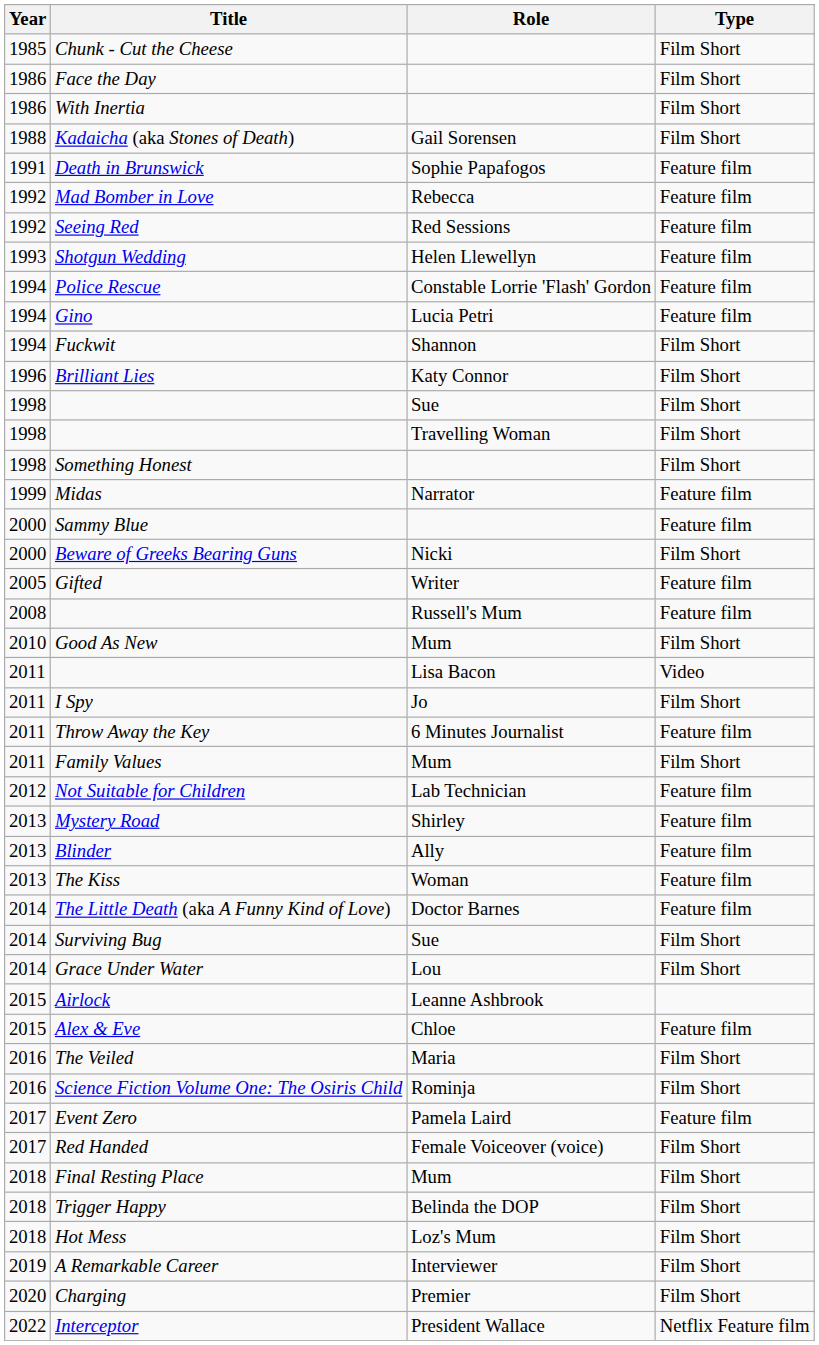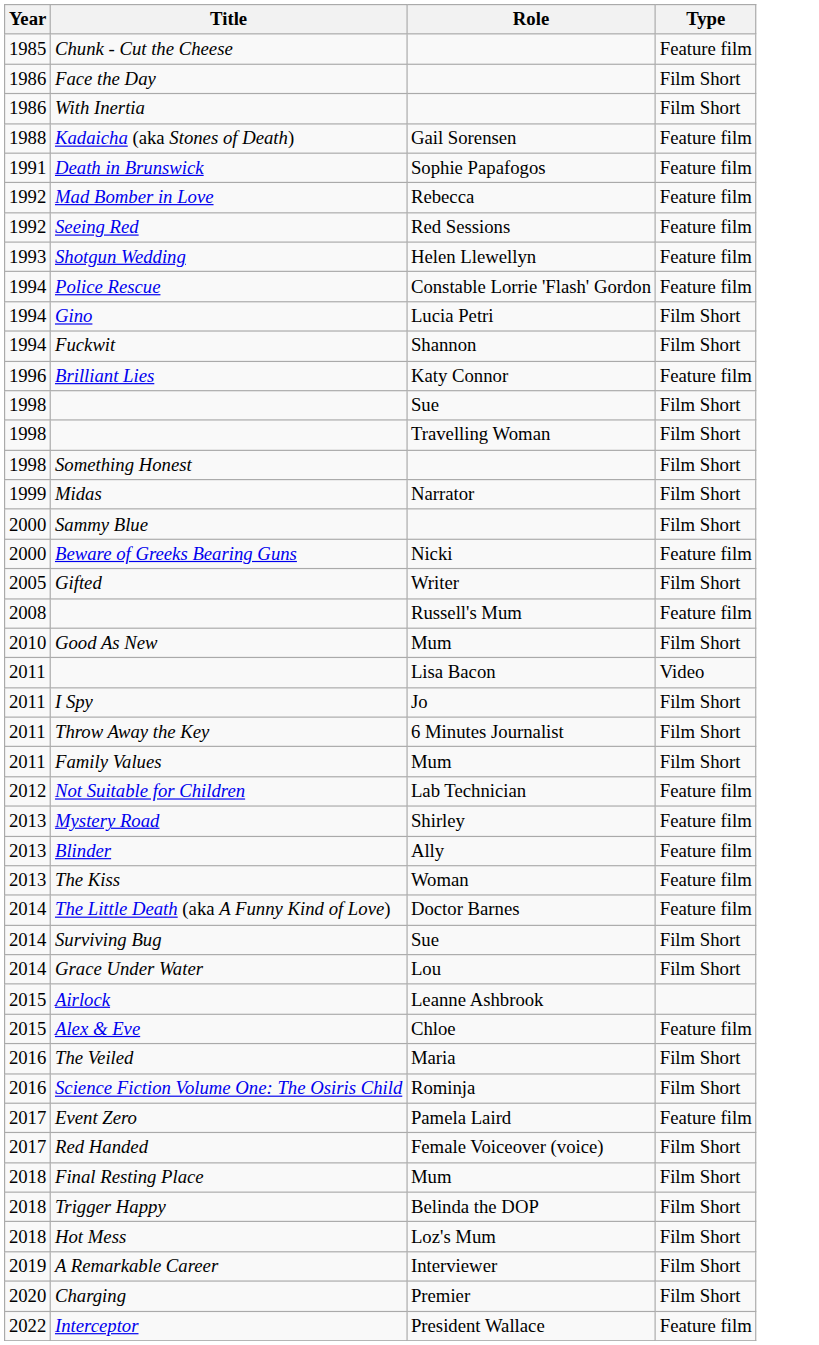 <table class="wikitable sortable">
 <tr>
 <th>Year</th>
 <th>Title</th>
 <th>Role</th>
 <th class="unsortable">Type</th>
 </tr>
 <tr>
 <td>1985</td>
 <td><em>Chunk - Cut the Cheese</em></td>
 <td></td>
-<td>Film Short</td>
+<td>Feature film</td>
 </tr>
 <tr>
 <td>1986</td>
 <td><em>Face the Day</em></td>
 <td></td>
 <td>Film Short</td>
 </tr>
 <tr>
 <td>1986</td>
 <td><em>With Inertia</em></td>
 <td></td>
 <td>Film Short</td>
 </tr>
 <tr>
 <td>1988</td>
 <td><em><a href='#'>Kadaicha</a></em> (aka <em>Stones of Death</em>)</td>
 <td>Gail Sorensen</td>
-<td>Film Short</td>
+<td>Feature film</td>
 </tr>
 <tr>
 <td>1991</td>
 <td><em><a href='#'>Death in Brunswick</a></em></td>
 <td>Sophie Papafogos</td>
 <td>Feature film</td>
 </tr>
 <tr>
 <td>1992</td>
 <td><em><a href='#'>Mad Bomber in Love</a></em></td>
 <td>Rebecca</td>
 <td>Feature film</td>
 </tr>
 <tr>
 <td>1992</td>
 <td><em><a href='#'>Seeing Red</a></em></td>
 <td>Red Sessions</td>
 <td>Feature film</td>
 </tr>
 <tr>
 <td>1993</td>
 <td><em><a href='#'>Shotgun Wedding</a></em></td>
 <td>Helen Llewellyn</td>
 <td>Feature film</td>
 </tr>
 <tr>
 <td>1994</td>
 <td><em><a href='#'>Police Rescue</a></em></td>
 <td>Constable Lorrie 'Flash' Gordon</td>
 <td>Feature film</td>
 </tr>
 <tr>
 <td>1994</td>
 <td><em><a href='#'>Gino</a></em></td>
 <td>Lucia Petri</td>
-<td>Feature film</td>
+<td>Film Short</td>
 </tr>
 <tr>
 <td>1994</td>
 <td><em>Fuckwit</em></td>
 <td>Shannon</td>
 <td>Film Short</td>
 </tr>
 <tr>
 <td>1996</td>
 <td><em><a href='#'>Brilliant Lies</a></em></td>
 <td>Katy Connor</td>
-<td>Film Short</td>
+<td>Feature film</td>
 </tr>
 <tr>
 <td>1998</td>
 <td><em></em></td>
 <td>Sue</td>
 <td>Film Short</td>
 </tr>
 <tr>
 <td>1998</td>
 <td><em></em></td>
 <td>Travelling Woman</td>
 <td>Film Short</td>
 </tr>
 <tr>
 <td>1998</td>
 <td><em>Something Honest</em></td>
 <td></td>
 <td>Film Short</td>
 </tr>
 <tr>
 <td>1999</td>
 <td><em>Midas</em></td>
 <td>Narrator</td>
-<td>Feature film</td>
+<td>Film Short</td>
 </tr>
 <tr>
 <td>2000</td>
 <td><em>Sammy Blue</em></td>
 <td></td>
-<td>Feature film</td>
+<td>Film Short</td>
 </tr>
 <tr>
 <td>2000</td>
 <td><em><a href='#'>Beware of Greeks Bearing Guns</a></em></td>
 <td>Nicki</td>
-<td>Film Short</td>
+<td>Feature film</td>
 </tr>
 <tr>
 <td>2005</td>
 <td><em>Gifted</em></td>
 <td>Writer</td>
-<td>Feature film</td>
+<td>Film Short</td>
 </tr>
 <tr>
 <td>2008</td>
 <td><em></em></td>
 <td>Russell's Mum</td>
 <td>Feature film</td>
 </tr>
 <tr>
 <td>2010</td>
 <td><em>Good As New</em></td>
 <td>Mum</td>
 <td>Film Short</td>
 </tr>
 <tr>
 <td>2011</td>
 <td><em></em></td>
 <td>Lisa Bacon</td>
 <td>Video</td>
 </tr>
 <tr>
 <td>2011</td>
 <td><em>I Spy</em></td>
 <td>Jo</td>
 <td>Film Short</td>
 </tr>
 <tr>
 <td>2011</td>
 <td><em>Throw Away the Key</em></td>
 <td>6 Minutes Journalist</td>
-<td>Feature film</td>
+<td>Film Short</td>
 </tr>
 <tr>
 <td>2011</td>
 <td><em>Family Values</em></td>
 <td>Mum</td>
 <td>Film Short</td>
 </tr>
 <tr>
 <td>2012</td>
 <td><em><a href='#'>Not Suitable for Children</a></em></td>
 <td>Lab Technician</td>
 <td>Feature film</td>
 </tr>
 <tr>
 <td>2013</td>
 <td><em><a href='#'>Mystery Road</a></em></td>
 <td>Shirley</td>
 <td>Feature film</td>
 </tr>
 <tr>
 <td>2013</td>
 <td><em><a href='#'>Blinder</a></em></td>
 <td>Ally</td>
 <td>Feature film </td>
 </tr>
 <tr>
 <td>2013</td>
 <td><em>The Kiss</em></td>
 <td>Woman</td>
 <td>Feature film</td>
 </tr>
 <tr>
 <td>2014</td>
 <td><em><a href='#'>The Little Death</a></em> (aka <em>A Funny Kind of Love</em>)</td>
 <td>Doctor Barnes</td>
 <td>Feature film</td>
 </tr>
 <tr>
 <td>2014</td>
 <td><em>Surviving Bug</em></td>
 <td>Sue</td>
 <td>Film Short</td>
 </tr>
 <tr>
 <td>2014</td>
 <td><em>Grace Under Water</em></td>
 <td>Lou</td>
 <td>Film Short</td>
 </tr>
 <tr>
 <td>2015</td>
 <td><em><a href='#'>Airlock</a></em></td>
 <td>Leanne Ashbrook</td>
 <td></td>
 </tr>
 <tr>
 <td>2015</td>
 <td><em><a href='#'>Alex & Eve</a></em></td>
 <td>Chloe</td>
 <td>Feature film</td>
 </tr>
 <tr>
 <td>2016</td>
 <td><em>The Veiled</em></td>
 <td>Maria</td>
 <td>Film Short</td>
 </tr>
 <tr>
 <td>2016</td>
 <td><em><a href='#'>Science Fiction Volume One: The Osiris Child</a></em></td>
 <td>Rominja</td>
 <td>Film Short</td>
 </tr>
 <tr>
 <td>2017</td>
 <td><em>Event Zero</em></td>
 <td>Pamela Laird</td>
 <td>Feature film</td>
 </tr>
 <tr>
 <td>2017</td>
 <td><em>Red Handed</em></td>
 <td>Female Voiceover (voice)</td>
 <td>Film Short</td>
 </tr>
 <tr>
 <td>2018</td>
 <td><em>Final Resting Place</em></td>
 <td>Mum</td>
 <td>Film Short</td>
 </tr>
 <tr>
 <td>2018</td>
 <td><em>Trigger Happy</em></td>
 <td>Belinda the DOP</td>
 <td>Film Short</td>
 </tr>
 <tr>
 <td>2018</td>
 <td><em>Hot Mess</em></td>
 <td>Loz's Mum</td>
 <td>Film Short</td>
 </tr>
 <tr>
 <td>2019</td>
 <td><em>A Remarkable Career</em></td>
 <td>Interviewer</td>
 <td>Film Short</td>
 </tr>
 <tr>
 <td>2020</td>
 <td><em>Charging</em></td>
 <td>Premier</td>
 <td>Film Short</td>
 </tr>
 <tr>
 <td>2022</td>
 <td><em><a href='#'>Interceptor</a></em></td>
 <td>President Wallace</td>
-<td>Netflix Feature film</td>
+<td>Feature film</td>
 </tr>
 </table>
